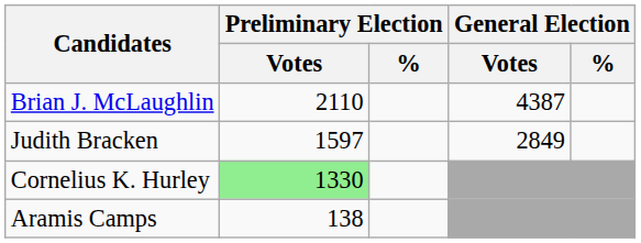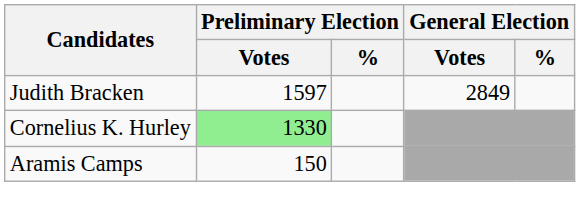 <table class=wikitable>
 <tr>
 <th colspan=1 rowspan=2><strong>Candidates</strong></th>
 <th colspan=2><strong>Preliminary Election</strong></th>
 <th colspan=2><strong>General Election</strong></th>
 </tr>
 <tr>
 <th>Votes</th>
 <th>%</th>
 <th>Votes</th>
 <th>%</th>
-</tr>
-<tr>
-<td><a href='#'>Brian J. McLaughlin</a></td>
-<td align="right">2110</td>
-<td align="right"></td>
-<td align="right">4387</td>
-<td align="right"></td>
 </tr>
 <tr>
 <td>Judith Bracken</td>
 <td align="right">1597</td>
 <td align="right"></td>
 <td align="right">2849</td>
 <td align="right"></td>
 </tr>
 <tr>
 <td>Cornelius K. Hurley</td>
 <td align="right" style="background: lightgreen;">1330</td>
 <td align="right"></td>
 <td colspan=2 bgcolor=darkgray> </td>
 </tr>
 <tr>
 <td>Aramis Camps</td>
-<td align="right">138</td>
+<td align="right">150</td>
 <td align="right"></td>
 <td colspan=2 bgcolor=darkgray> </td>
 </tr>
 </table>
